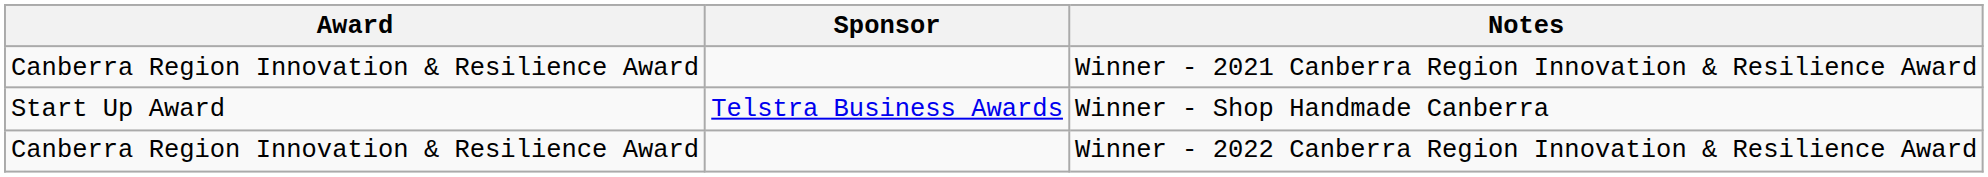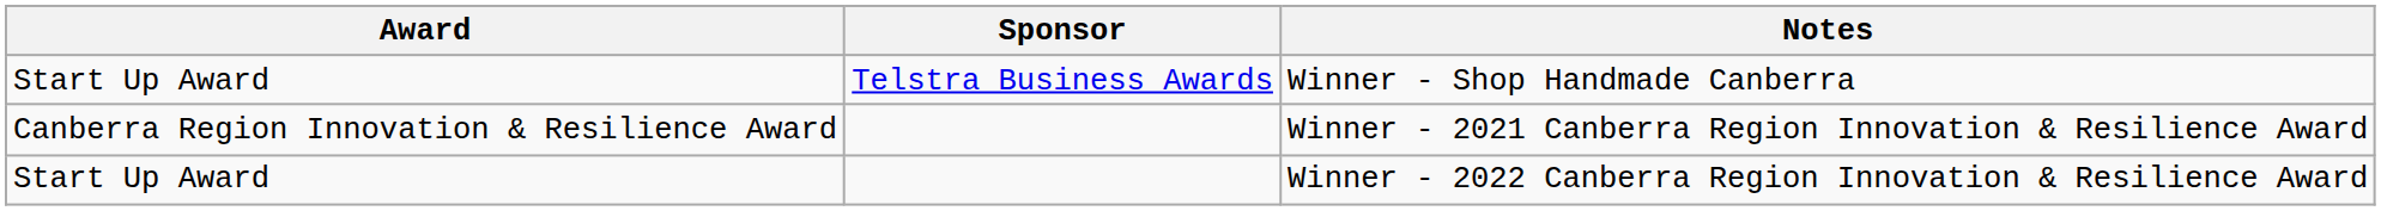 <table class="wikitable">
 <tr>
 <th>Award</th>
 <th>Sponsor</th>
 <th>Notes</th>
-</tr>
-<tr>
-<td>Canberra Region Innovation & Resilience Award</td>
-<td></td>
-<td>Winner - 2021 Canberra Region Innovation & Resilience Award</td>
 </tr>
 <tr>
 <td>Start Up Award</td>
 <td><a href='#'>Telstra Business Awards</a></td>
 <td>Winner - Shop Handmade Canberra</td>
 </tr>
 <tr>
 <td>Canberra Region Innovation & Resilience Award</td>
 <td></td>
+<td>Winner - 2021 Canberra Region Innovation & Resilience Award</td>
+</tr>
+<tr>
+<td>Start Up Award</td>
+<td></td>
 <td>Winner - 2022 Canberra Region Innovation & Resilience Award</td>
 </tr>
 </table>
